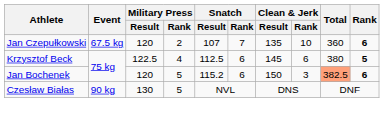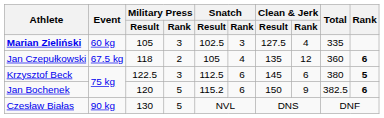 <table class="wikitable" style="font-size:90%">
 <tr>
 <th rowspan="2">Athlete</th>
 <th rowspan="2">Event</th>
 <th colspan="2">Military Press</th>
 <th colspan="2">Snatch</th>
 <th colspan="2">Clean & Jerk</th>
 <th rowspan="2">Total</th>
 <th rowspan="2">Rank</th>
 </tr>
 <tr style="font-size:95%">
 <th>Result</th>
 <th>Rank</th>
 <th>Result</th>
 <th>Rank</th>
 <th>Result</th>
 <th>Rank</th>
 </tr>
 <tr align=center>
+<td align=left><strong><a href='#'>Marian Zieliński</a></strong></td>
+<td align=left><a href='#'>60 kg</a></td>
+<td>105</td>
+<td>3</td>
+<td>102.5</td>
+<td>3</td>
+<td>127.5</td>
+<td>4</td>
+<td>335</td>
+<td></td>
+</tr>
+<tr align=center>
 <td align=left><a href='#'>Jan Czepułkowski</a></td>
 <td align=left><a href='#'>67.5 kg</a></td>
-<td>120</td>
+<td>118</td>
 <td>2</td>
-<td>107</td>
-<td>7</td>
+<td>105</td>
+<td>4</td>
 <td>135</td>
-<td>10</td>
+<td>12</td>
 <td>360</td>
 <td><strong>6</strong></td>
 </tr>
 <tr align=center>
 <td align=left><a href='#'>Krzysztof Beck</a></td>
 <td align=left rowspan=2><a href='#'>75 kg</a></td>
 <td>122.5</td>
-<td>4</td>
+<td>3</td>
 <td>112.5</td>
 <td>6</td>
 <td>145</td>
 <td>6</td>
 <td>380</td>
 <td><strong>5</strong></td>
 </tr>
 <tr align=center>
 <td align=left><a href='#'>Jan Bochenek</a></td>
 <td>120</td>
 <td>5</td>
 <td>115.2</td>
 <td>6</td>
 <td>150</td>
-<td>3</td>
-<td style="background: lightsalmon;">382.5</td>
+<td>9</td>
+<td>382.5</td>
 <td><strong>6</strong></td>
 </tr>
 <tr align=center>
 <td align=left><a href='#'>Czesław Białas</a></td>
 <td align=left><a href='#'>90 kg</a></td>
 <td>130</td>
 <td>5</td>
 <td colspan=2>NVL</td>
 <td colspan=2>DNS</td>
 <td colspan=2>DNF</td>
 </tr>
 </table>
